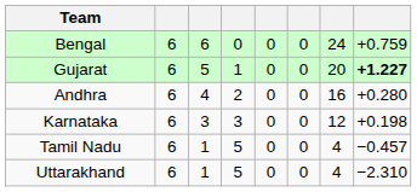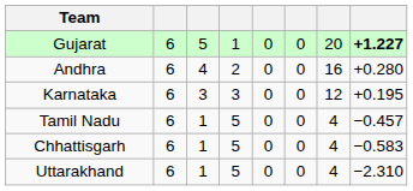 <table class="wikitable" style="text-align:center">
 <tr>
 <th style="width:140px;">Team</th>
 <th style="width:25px;"></th>
 <th style="width:25px;"></th>
 <th style="width:25px;"></th>
 <th style="width:25px;"></th>
 <th style="width:25px;"></th>
 <th style="width:25px;"></th>
 <th style="width:40px;"></th>
-</tr>
-<tr style="background:#cfc;">
-<td>Bengal</td>
-<td>6</td>
-<td>6</td>
-<td>0</td>
-<td>0</td>
-<td>0</td>
-<td>24</td>
-<td>+0.759</td>
 </tr>
 <tr style="background:#cfc;">
 <td>Gujarat</td>
 <td>6</td>
 <td>5</td>
 <td>1</td>
 <td>0</td>
 <td>0</td>
 <td>20</td>
 <td><strong>+1.227</strong></td>
 </tr>
 <tr>
 <td>Andhra</td>
 <td>6</td>
 <td>4</td>
 <td>2</td>
 <td>0</td>
 <td>0</td>
 <td>16</td>
 <td>+0.280</td>
 </tr>
 <tr>
 <td>Karnataka</td>
 <td>6</td>
 <td>3</td>
 <td>3</td>
 <td>0</td>
 <td>0</td>
 <td>12</td>
-<td>+0.198</td>
+<td>+0.195</td>
 </tr>
 <tr>
 <td>Tamil Nadu</td>
 <td>6</td>
 <td>1</td>
 <td>5</td>
 <td>0</td>
 <td>0</td>
 <td>4</td>
 <td>−0.457</td>
 </tr>
 <tr>
+<td>Chhattisgarh</td>
+<td>6</td>
+<td>1</td>
+<td>5</td>
+<td>0</td>
+<td>0</td>
+<td>4</td>
+<td>−0.583</td>
+</tr>
+<tr>
 <td>Uttarakhand</td>
 <td>6</td>
 <td>1</td>
 <td>5</td>
 <td>0</td>
 <td>0</td>
 <td>4</td>
 <td>−2.310</td>
 </tr>
 </table>
